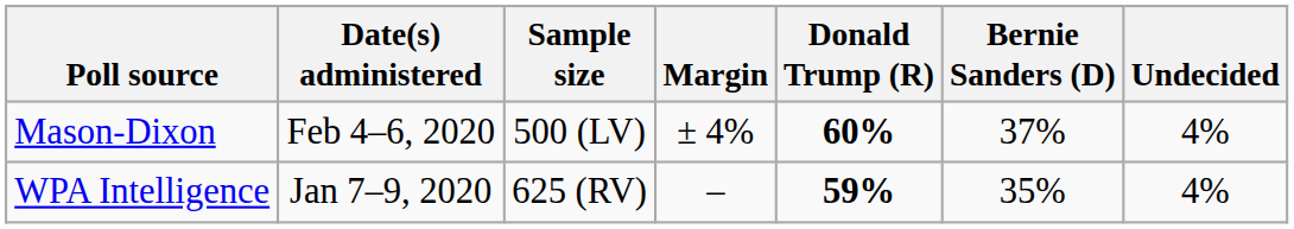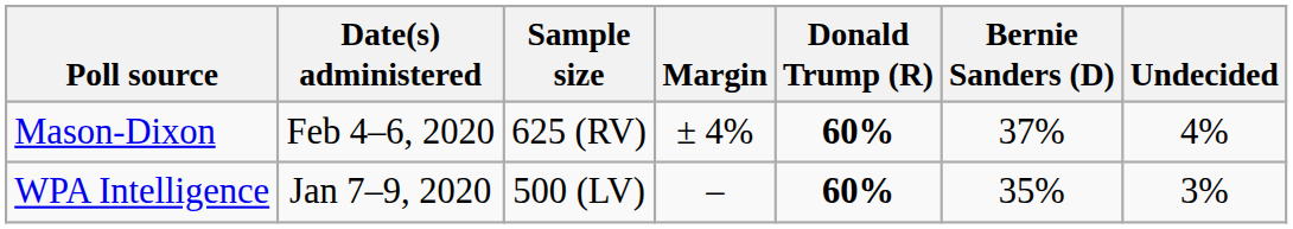 <table class="wikitable" style="font-size:90%;text-align:center;">
 <tr valign=bottom style="font-size:90%;">
 <th>Poll source</th>
 <th>Date(s)<br>administered</th>
 <th>Sample<br>size</th>
 <th>Margin<br></th>
 <th>Donald<br>Trump (R)</th>
 <th>Bernie<br>Sanders (D)</th>
 <th>Undecided</th>
 </tr>
 <tr>
 <td style="text-align:left;"><a href='#'>Mason-Dixon</a></td>
 <td>Feb 4–6, 2020</td>
-<td>500 (LV)</td>
+<td>625 (RV)</td>
 <td>± 4%</td>
 <td><strong>60%</strong></td>
 <td>37%</td>
 <td>4%</td>
 </tr>
 <tr>
 <td style="text-align:left;"><a href='#'>WPA Intelligence</a></td>
 <td>Jan 7–9, 2020</td>
-<td>625 (RV)</td>
+<td>500 (LV)</td>
 <td>–</td>
-<td><strong>59%</strong></td>
+<td><strong>60%</strong></td>
 <td>35%</td>
-<td>4%</td>
+<td>3%</td>
 </tr>
 </table>
